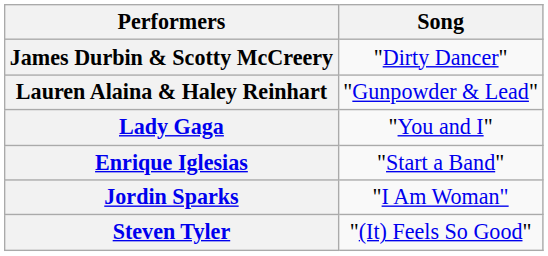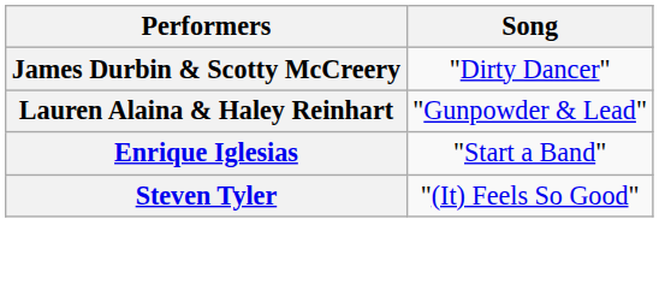 <table class="wikitable" style="text-align:center;">
 <tr>
 <th scope="col">Performers</th>
 <th scope="col">Song</th>
 </tr>
 <tr>
 <th scope="row">James Durbin & Scotty McCreery</th>
 <td>"<a href='#'>Dirty Dancer</a>"</td>
 </tr>
 <tr>
 <th scope="row">Lauren Alaina & Haley Reinhart</th>
 <td>"<a href='#'>Gunpowder & Lead</a>"</td>
 </tr>
 <tr>
-<th scope="row"><a href='#'>Lady Gaga</a></th>
-<td>"<a href='#'>You and I</a>"</td>
-</tr>
-<tr>
 <th scope="row"><a href='#'>Enrique Iglesias</a></th>
 <td>"<a href='#'>Start a Band</a>"</td>
-</tr>
-<tr>
-<th scope="row"><a href='#'>Jordin Sparks</a></th>
-<td>"<a href='#'>I Am Woman"</a></td>
 </tr>
 <tr>
 <th scope="row"><a href='#'>Steven Tyler</a></th>
 <td>"<a href='#'>(It) Feels So Good</a>"</td>
 </tr>
 </table>
